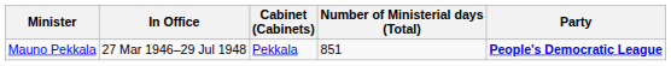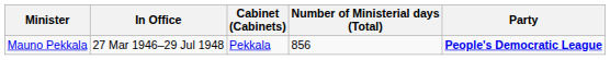 <table class="wikitable">
 <tr>
 <th>Minister</th>
 <th>In Office</th>
 <th>Cabinet<br>(Cabinets)</th>
 <th>Number of Ministerial days <br>(Total)</th>
 <th>Party</th>
 </tr>
 <tr>
 <td><a href='#'>Mauno Pekkala</a></td>
 <td>27  Mar  1946–29 Jul 1948</td>
 <td><a href='#'>Pekkala</a></td>
-<td>851</td>
+<td>856</td>
 <td><strong><a href='#'>People's Democratic League</a></strong></td>
 </tr>
 </table>
